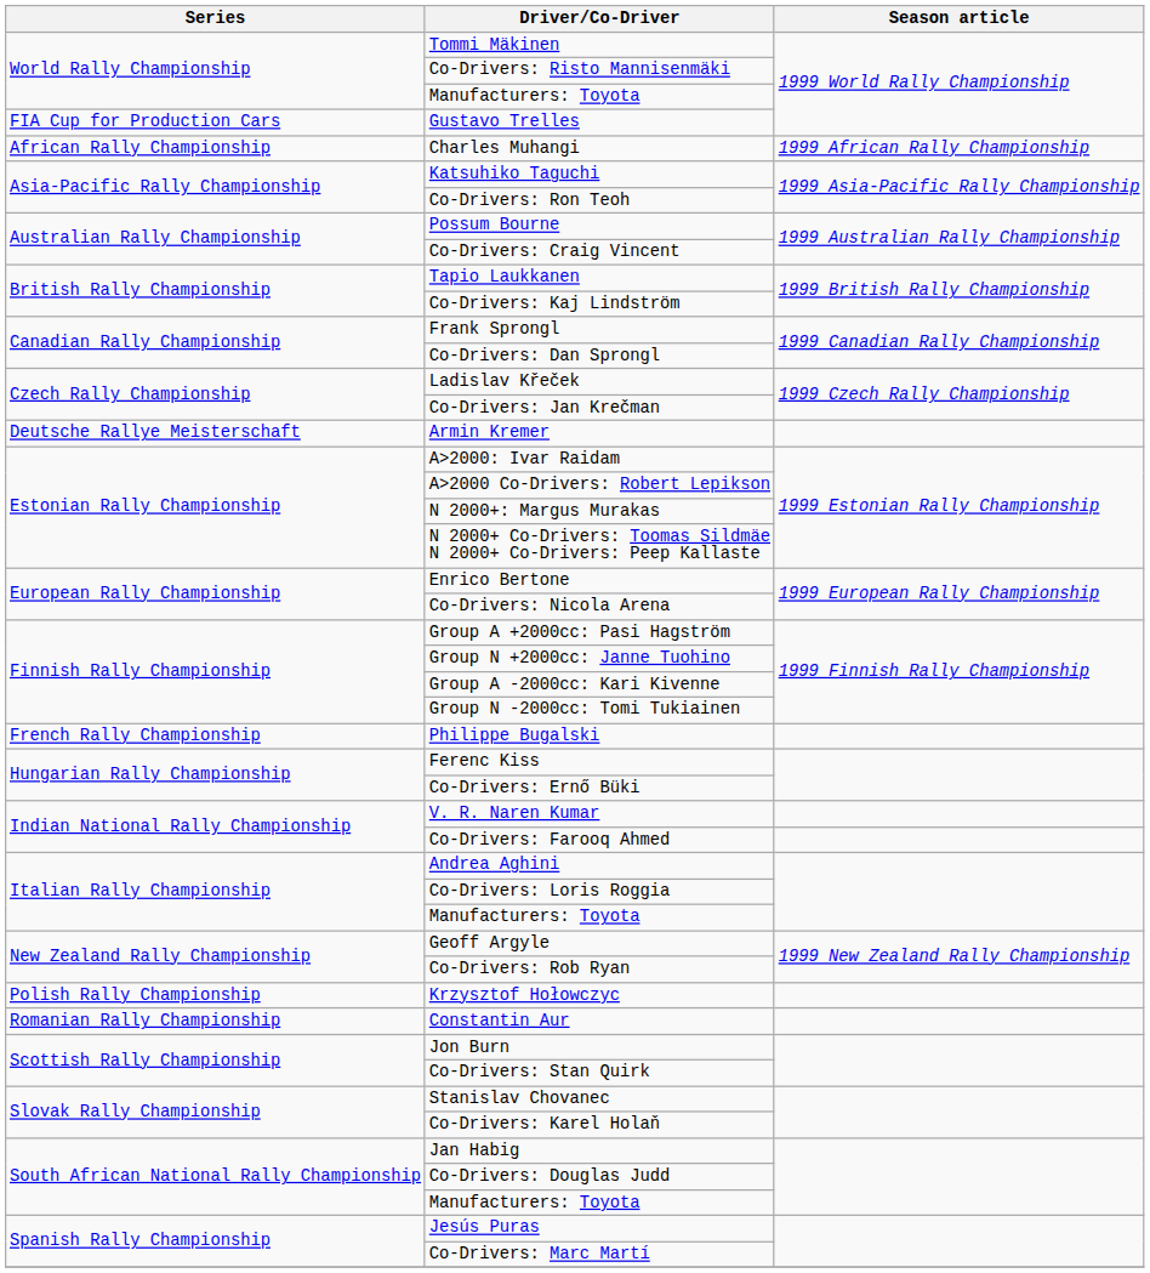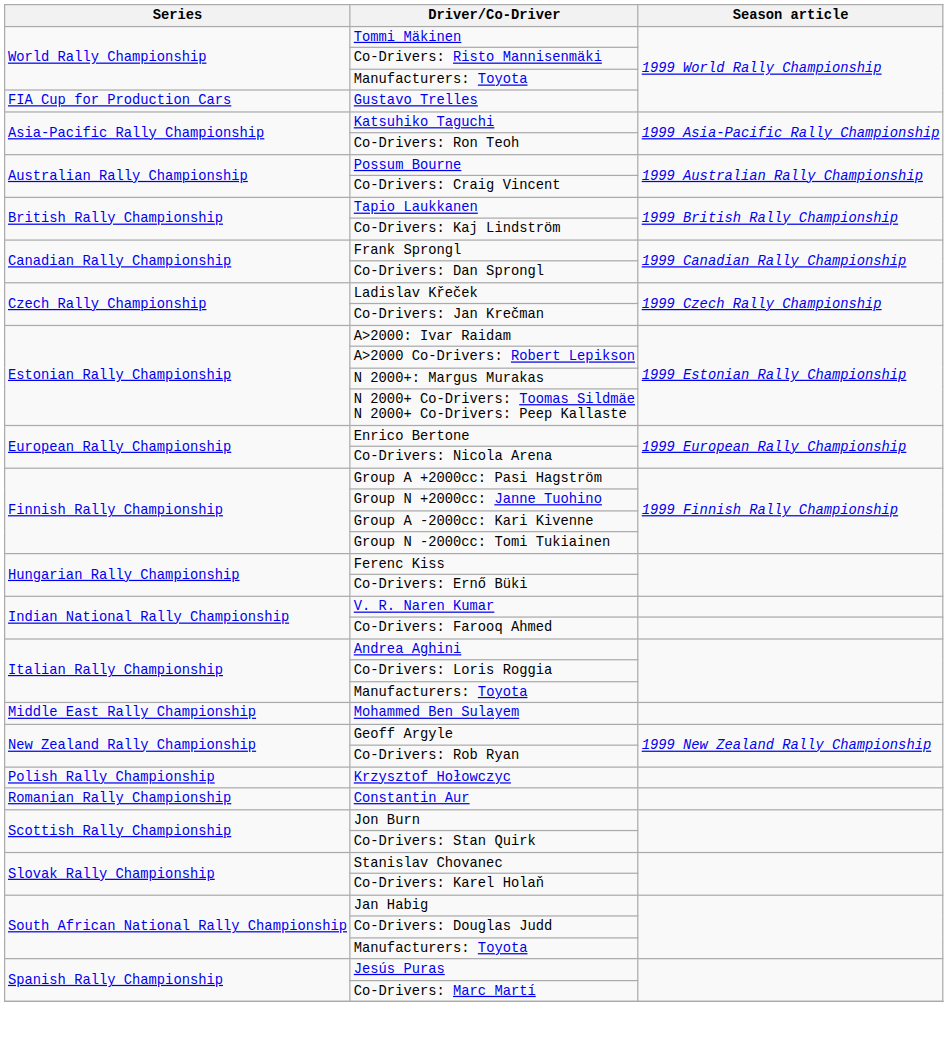 <table class="wikitable" style="font-size: 87%;">
 <tr>
 <th>Series</th>
 <th>Driver/Co-Driver</th>
 <th>Season article</th>
 </tr>
 <tr>
 <td rowspan=3><a href='#'>World Rally Championship</a></td>
 <td> <a href='#'>Tommi Mäkinen</a></td>
 <td rowspan=4><em><a href='#'>1999 World Rally Championship</a></em></td>
 </tr>
 <tr>
 <td>Co-Drivers:  <a href='#'>Risto Mannisenmäki</a></td>
 </tr>
 <tr>
 <td>Manufacturers:  <a href='#'>Toyota</a></td>
 </tr>
 <tr>
 <td><a href='#'>FIA Cup for Production Cars</a></td>
 <td> <a href='#'>Gustavo Trelles</a></td>
-</tr>
-<tr>
-<td><a href='#'>African Rally Championship</a></td>
-<td> Charles Muhangi</td>
-<td><em><a href='#'>1999 African Rally Championship</a></em></td>
 </tr>
 <tr>
 <td rowspan=2><a href='#'>Asia-Pacific Rally Championship</a></td>
 <td> <a href='#'>Katsuhiko Taguchi</a></td>
 <td rowspan=2><em><a href='#'>1999 Asia-Pacific Rally Championship</a></em></td>
 </tr>
 <tr>
 <td>Co-Drivers:  Ron Teoh</td>
 </tr>
 <tr>
 <td rowspan=2><a href='#'>Australian Rally Championship</a></td>
 <td> <a href='#'>Possum Bourne</a></td>
 <td rowspan=2><em><a href='#'>1999 Australian Rally Championship</a></em></td>
 </tr>
 <tr>
 <td>Co-Drivers:  Craig Vincent</td>
 </tr>
 <tr>
 <td rowspan=2><a href='#'>British Rally Championship</a></td>
 <td> <a href='#'>Tapio Laukkanen</a></td>
 <td rowspan=2><em><a href='#'>1999 British Rally Championship</a></em></td>
 </tr>
 <tr>
 <td>Co-Drivers:  Kaj Lindström</td>
 </tr>
 <tr>
 <td rowspan=2><a href='#'>Canadian Rally Championship</a></td>
 <td> Frank Sprongl</td>
 <td rowspan=2><em><a href='#'>1999 Canadian Rally Championship</a></em></td>
 </tr>
 <tr>
 <td>Co-Drivers:  Dan Sprongl</td>
 </tr>
 <tr>
 <td rowspan=2><a href='#'>Czech Rally Championship</a></td>
 <td> Ladislav Křeček</td>
 <td rowspan=2><em><a href='#'>1999 Czech Rally Championship</a></em></td>
 </tr>
 <tr>
 <td>Co-Drivers:  Jan Krečman</td>
 </tr>
 <tr>
-<td><a href='#'>Deutsche Rallye Meisterschaft</a></td>
-<td> <a href='#'>Armin Kremer</a></td>
-<td></td>
-</tr>
-<tr>
 <td rowspan=4><a href='#'>Estonian Rally Championship</a></td>
 <td>A>2000:  Ivar Raidam</td>
 <td rowspan=4><em><a href='#'>1999 Estonian Rally Championship</a></em></td>
 </tr>
 <tr>
 <td>A>2000 Co-Drivers:  <a href='#'>Robert Lepikson</a></td>
 </tr>
 <tr>
 <td>N 2000+:  Margus Murakas</td>
 </tr>
 <tr>
 <td>N 2000+ Co-Drivers:  <a href='#'>Toomas Sildmäe</a><br>N 2000+ Co-Drivers:  Peep Kallaste</td>
 </tr>
 <tr>
 <td rowspan=2><a href='#'>European Rally Championship</a></td>
 <td> Enrico Bertone</td>
 <td rowspan=2><em><a href='#'>1999 European Rally Championship</a></em></td>
 </tr>
 <tr>
 <td>Co-Drivers:  Nicola Arena</td>
 </tr>
 <tr>
 <td rowspan=4><a href='#'>Finnish Rally Championship</a></td>
 <td>Group A +2000cc:  Pasi Hagström</td>
 <td rowspan=4><em><a href='#'>1999 Finnish Rally Championship</a></em></td>
 </tr>
 <tr>
 <td>Group N +2000cc:  <a href='#'>Janne Tuohino</a></td>
 </tr>
 <tr>
 <td>Group A -2000cc:  Kari Kivenne</td>
 </tr>
 <tr>
 <td>Group N -2000cc:  Tomi Tukiainen</td>
 </tr>
 <tr>
-<td><a href='#'>French Rally Championship</a></td>
-<td> <a href='#'>Philippe Bugalski</a></td>
-<td></td>
-</tr>
-<tr>
 <td rowspan=2><a href='#'>Hungarian Rally Championship</a></td>
 <td> Ferenc Kiss</td>
 <td rowspan=2></td>
 </tr>
 <tr>
 <td>Co-Drivers:  Ernő Büki</td>
 </tr>
 <tr>
 <td rowspan=2><a href='#'>Indian National Rally Championship</a></td>
 <td> <a href='#'>V. R. Naren Kumar</a></td>
 <td></td>
 </tr>
 <tr>
 <td>Co-Drivers:  Farooq Ahmed</td>
 </tr>
 <tr>
 <td rowspan=3><a href='#'>Italian Rally Championship</a></td>
 <td> <a href='#'>Andrea Aghini</a></td>
 <td rowspan=3></td>
 </tr>
 <tr>
 <td>Co-Drivers:  Loris Roggia</td>
 </tr>
 <tr>
 <td>Manufacturers:  <a href='#'>Toyota</a></td>
+</tr>
+<tr>
+<td><a href='#'>Middle East Rally Championship</a></td>
+<td> <a href='#'>Mohammed Ben Sulayem</a></td>
+<td></td>
 </tr>
 <tr>
 <td rowspan=2><a href='#'>New Zealand Rally Championship</a></td>
 <td> Geoff Argyle</td>
 <td rowspan=2><em><a href='#'>1999 New Zealand Rally Championship</a></em></td>
 </tr>
 <tr>
 <td>Co-Drivers:  Rob Ryan</td>
 </tr>
 <tr>
 <td><a href='#'>Polish Rally Championship</a></td>
 <td> <a href='#'>Krzysztof Hołowczyc</a></td>
 <td></td>
 </tr>
 <tr>
 <td><a href='#'>Romanian Rally Championship</a></td>
 <td> <a href='#'>Constantin Aur</a></td>
 <td></td>
 </tr>
 <tr>
 <td rowspan=2><a href='#'>Scottish Rally Championship</a></td>
 <td> Jon Burn</td>
 <td rowspan=2></td>
 </tr>
 <tr>
 <td>Co-Drivers:  Stan Quirk</td>
 </tr>
 <tr>
 <td rowspan=2><a href='#'>Slovak Rally Championship</a></td>
 <td> Stanislav Chovanec</td>
 <td rowspan=2></td>
 </tr>
 <tr>
 <td>Co-Drivers:  Karel Holaň</td>
 </tr>
 <tr>
 <td rowspan=3><a href='#'>South African National Rally Championship</a></td>
 <td> Jan Habig</td>
 <td rowspan=3></td>
 </tr>
 <tr>
 <td>Co-Drivers:  Douglas Judd</td>
 </tr>
 <tr>
 <td>Manufacturers:  <a href='#'>Toyota</a></td>
 </tr>
 <tr>
 <td rowspan=2><a href='#'>Spanish Rally Championship</a></td>
 <td> <a href='#'>Jesús Puras</a></td>
 <td rowspan=2></td>
 </tr>
 <tr>
 <td>Co-Drivers:  <a href='#'>Marc Martí</a></td>
 </tr>
 <tr>
 </tr>
 </table>
